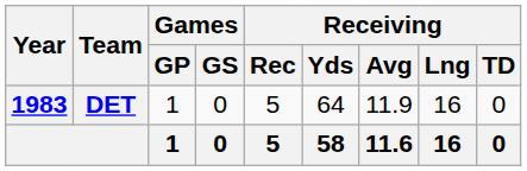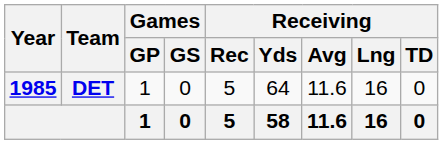 <table class="wikitable" style="text-align:center">
 <tr>
 <th rowspan="2">Year</th>
 <th rowspan="2">Team</th>
 <th colspan="2">Games</th>
 <th colspan="5">Receiving</th>
 </tr>
 <tr>
 <th>GP</th>
 <th>GS</th>
 <th>Rec</th>
 <th>Yds</th>
 <th>Avg</th>
 <th>Lng</th>
 <th>TD</th>
 </tr>
 <tr>
-<th><a href='#'>1983</a></th>
+<th><a href='#'>1985</a></th>
 <th><a href='#'>DET</a></th>
 <td>1</td>
 <td>0</td>
 <td>5</td>
 <td>64</td>
-<td>11.9</td>
+<td>11.6</td>
 <td>16</td>
 <td>0</td>
 </tr>
 <tr>
 <th colspan="2"></th>
 <th>1</th>
 <th>0</th>
 <th>5</th>
 <th>58</th>
 <th>11.6</th>
 <th>16</th>
 <th>0</th>
 </tr>
 </table>
